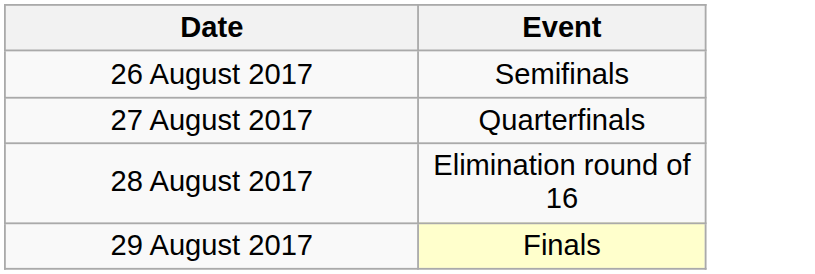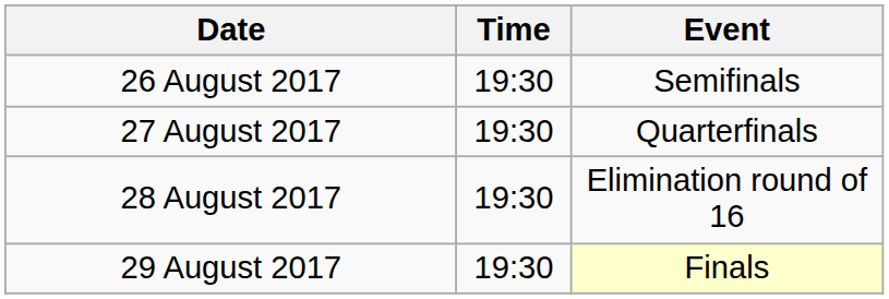 <table class = "wikitable" style="text-align:center;">
 <tr>
 <th width=220>Date</th>
+<th width=50>Time</th>
 <th width=150>Event</th>
 </tr>
 <tr>
 <td>26 August 2017</td>
+<td>19:30</td>
 <td>Semifinals</td>
 </tr>
 <tr>
 <td>27 August 2017</td>
+<td>19:30</td>
 <td>Quarterfinals</td>
 </tr>
 <tr>
 <td>28 August 2017</td>
+<td>19:30</td>
 <td>Elimination round of 16</td>
 </tr>
 <tr>
 <td>29 August 2017</td>
+<td>19:30</td>
 <td bgcolor=ffffcc>Finals</td>
 </tr>
 </table>
